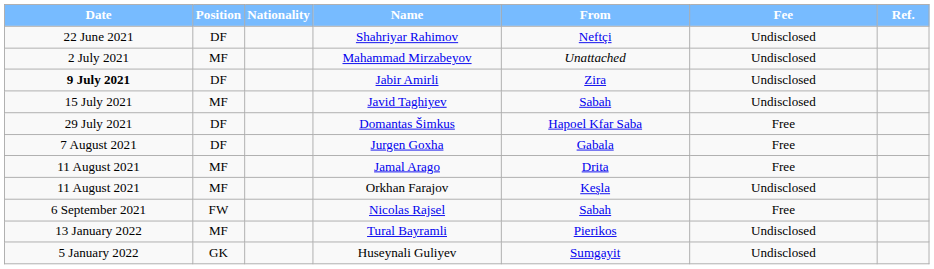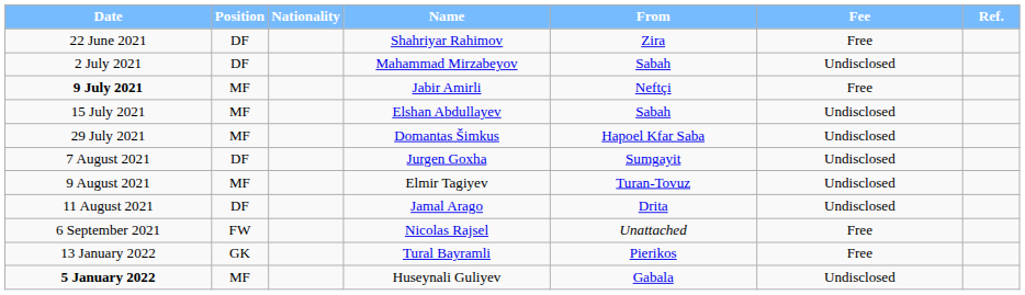 <table class="wikitable"  style="text-align:center; font-size:90%; ">
 <tr>
 <th style="background:#77BBFF; color:#FFFFFF; width:200px;">Date</th>
 <th style="background:#77BBFF; color:#FFFFFF; width:50px;">Position</th>
 <th style="background:#77BBFF; color:#FFFFFF; width:50px;">Nationality</th>
 <th style="background:#77BBFF; color:#FFFFFF; width:200px;">Name</th>
 <th style="background:#77BBFF; color:#FFFFFF; width:200px;">From</th>
 <th style="background:#77BBFF; color:#FFFFFF; width:200px;">Fee</th>
 <th style="background:#77BBFF; color:#FFFFFF; width:50px;">Ref.</th>
 </tr>
 <tr>
 <td>22 June 2021</td>
 <td>DF</td>
 <td></td>
 <td><a href='#'>Shahriyar Rahimov</a></td>
-<td><a href='#'>Neftçi</a></td>
-<td>Undisclosed</td>
+<td><a href='#'>Zira</a></td>
+<td>Free</td>
 <td></td>
 </tr>
 <tr>
 <td>2 July 2021</td>
-<td>MF</td>
+<td>DF</td>
 <td></td>
 <td><a href='#'>Mahammad Mirzabeyov</a></td>
-<td><em>Unattached</em></td>
+<td><a href='#'>Sabah</a></td>
 <td>Undisclosed</td>
 <td></td>
 </tr>
 <tr>
 <td><strong>9 July 2021</strong></td>
-<td>DF</td>
+<td>MF</td>
 <td></td>
 <td><a href='#'>Jabir Amirli</a></td>
-<td><a href='#'>Zira</a></td>
-<td>Undisclosed</td>
+<td><a href='#'>Neftçi</a></td>
+<td>Free</td>
 <td></td>
 </tr>
 <tr>
 <td>15 July 2021</td>
 <td>MF</td>
 <td></td>
-<td><a href='#'>Javid Taghiyev</a></td>
+<td><a href='#'>Elshan Abdullayev</a></td>
 <td><a href='#'>Sabah</a></td>
 <td>Undisclosed</td>
 <td></td>
 </tr>
 <tr>
 <td>29 July 2021</td>
-<td>DF</td>
+<td>MF</td>
 <td></td>
 <td><a href='#'>Domantas Šimkus</a></td>
 <td><a href='#'>Hapoel Kfar Saba</a></td>
-<td>Free</td>
+<td>Undisclosed</td>
 <td></td>
 </tr>
 <tr>
 <td>7 August 2021</td>
 <td>DF</td>
 <td></td>
 <td><a href='#'>Jurgen Goxha</a></td>
-<td><a href='#'>Gabala</a></td>
-<td>Free</td>
+<td><a href='#'>Sumgayit</a></td>
+<td>Undisclosed</td>
+<td></td>
+</tr>
+<tr>
+<td>9 August 2021</td>
+<td>MF</td>
+<td></td>
+<td>Elmir Tagiyev</td>
+<td><a href='#'>Turan-Tovuz</a></td>
+<td>Undisclosed</td>
 <td></td>
 </tr>
 <tr>
 <td>11 August 2021</td>
-<td>MF</td>
+<td>DF</td>
 <td></td>
 <td><a href='#'>Jamal Arago</a></td>
 <td><a href='#'>Drita</a></td>
-<td>Free</td>
-<td></td>
-</tr>
-<tr>
-<td>11 August 2021</td>
-<td>MF</td>
-<td></td>
-<td>Orkhan Farajov</td>
-<td><a href='#'>Keşla</a></td>
 <td>Undisclosed</td>
 <td></td>
 </tr>
 <tr>
 <td>6 September 2021</td>
 <td>FW</td>
 <td></td>
 <td><a href='#'>Nicolas Rajsel</a></td>
-<td><a href='#'>Sabah</a></td>
+<td><em>Unattached</em></td>
 <td>Free</td>
 <td></td>
 </tr>
 <tr>
 <td>13 January 2022</td>
-<td>MF</td>
+<td>GK</td>
 <td></td>
 <td><a href='#'>Tural Bayramli</a></td>
 <td><a href='#'>Pierikos</a></td>
-<td>Undisclosed</td>
+<td>Free</td>
 <td></td>
 </tr>
 <tr>
-<td>5 January 2022</td>
-<td>GK</td>
+<td><strong>5 January 2022</strong></td>
+<td>MF</td>
 <td></td>
 <td>Huseynali Guliyev</td>
-<td><a href='#'>Sumgayit</a></td>
+<td><a href='#'>Gabala</a></td>
 <td>Undisclosed</td>
 <td></td>
 </tr>
 </table>
